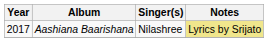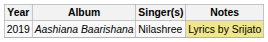 <table class="wikitable sortable">
 <tr>
 <th>Year</th>
 <th>Album</th>
 <th>Singer(s)</th>
 <th>Notes</th>
 </tr>
 <tr>
-<td>2017</td>
+<td>2019</td>
 <td><em>Aashiana Baarishana</em></td>
 <td>Nilashree</td>
 <td style="background: khaki;">Lyrics by Srijato</td>
 </tr>
 <tr>
 </tr>
 </table>
